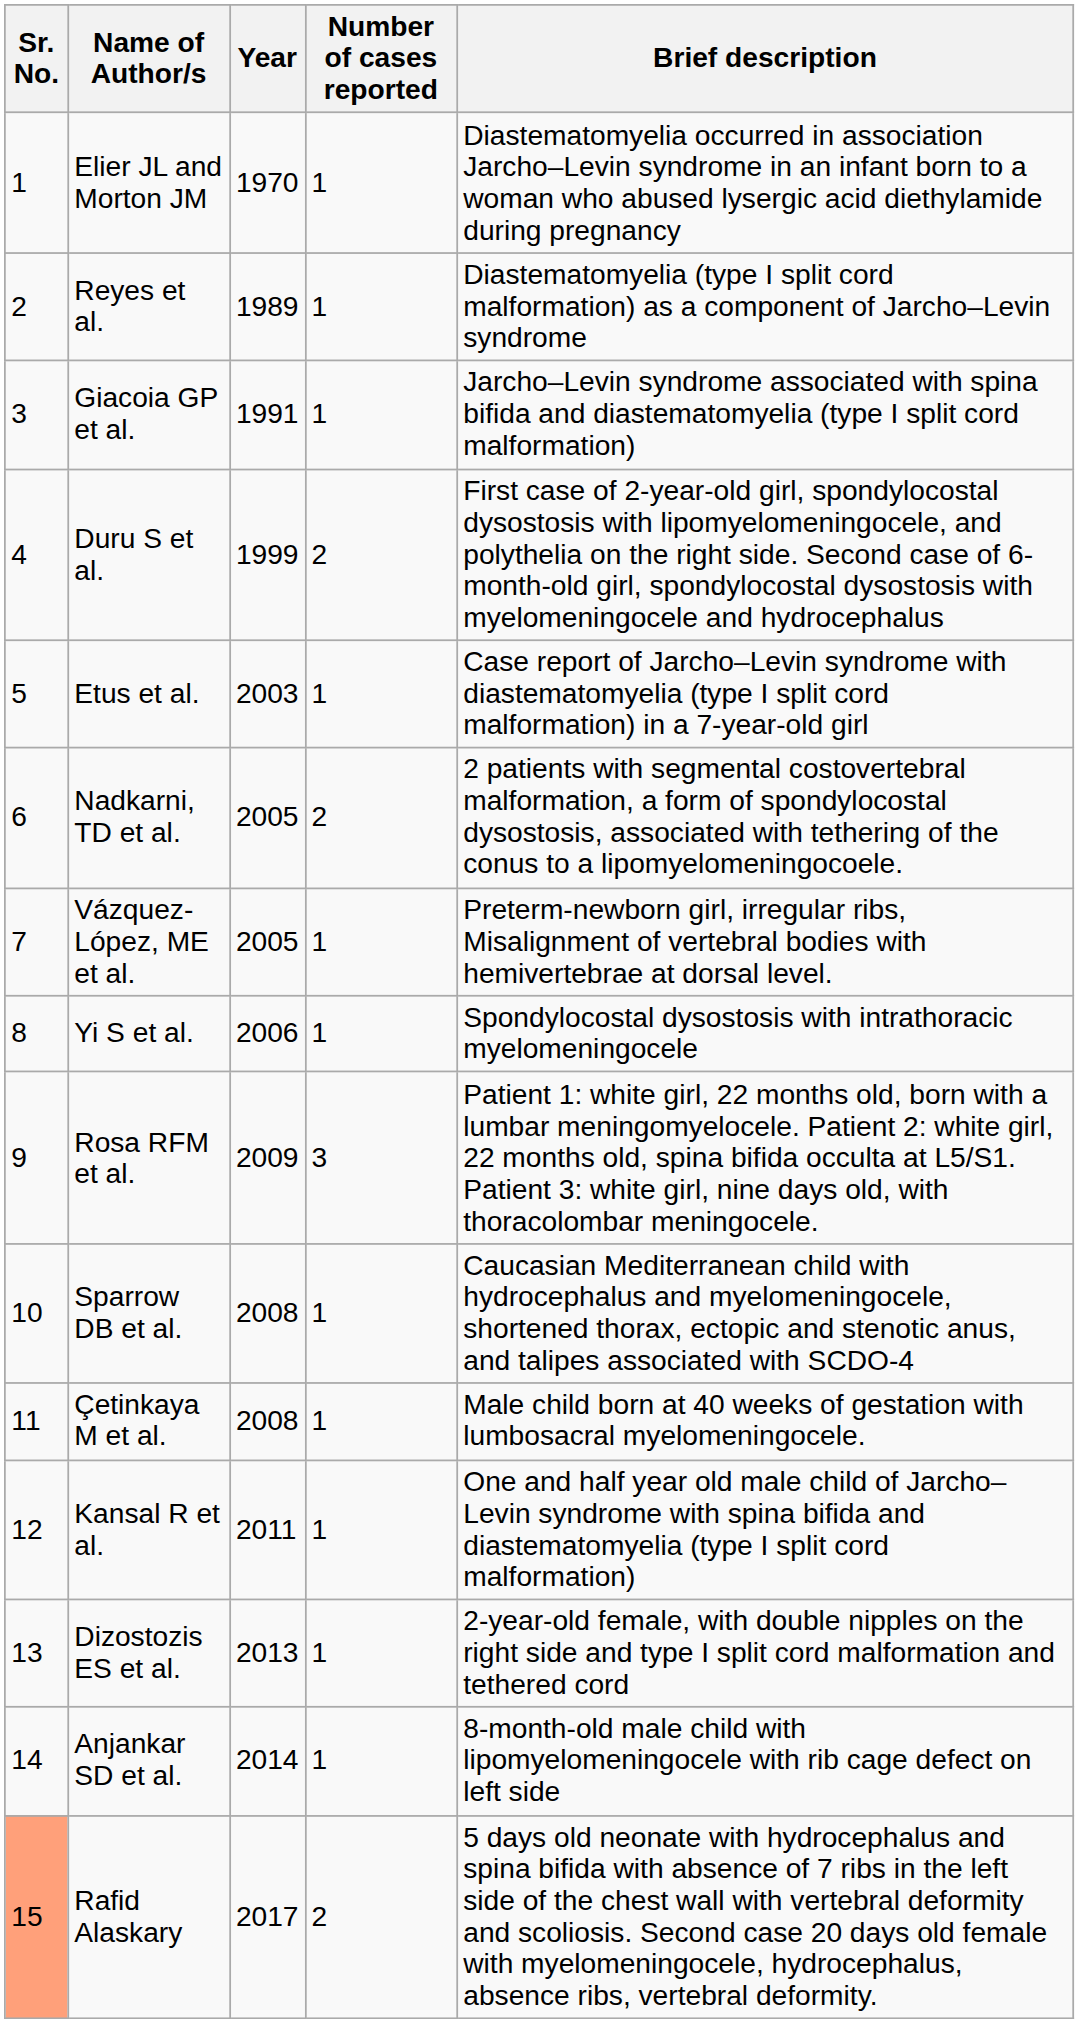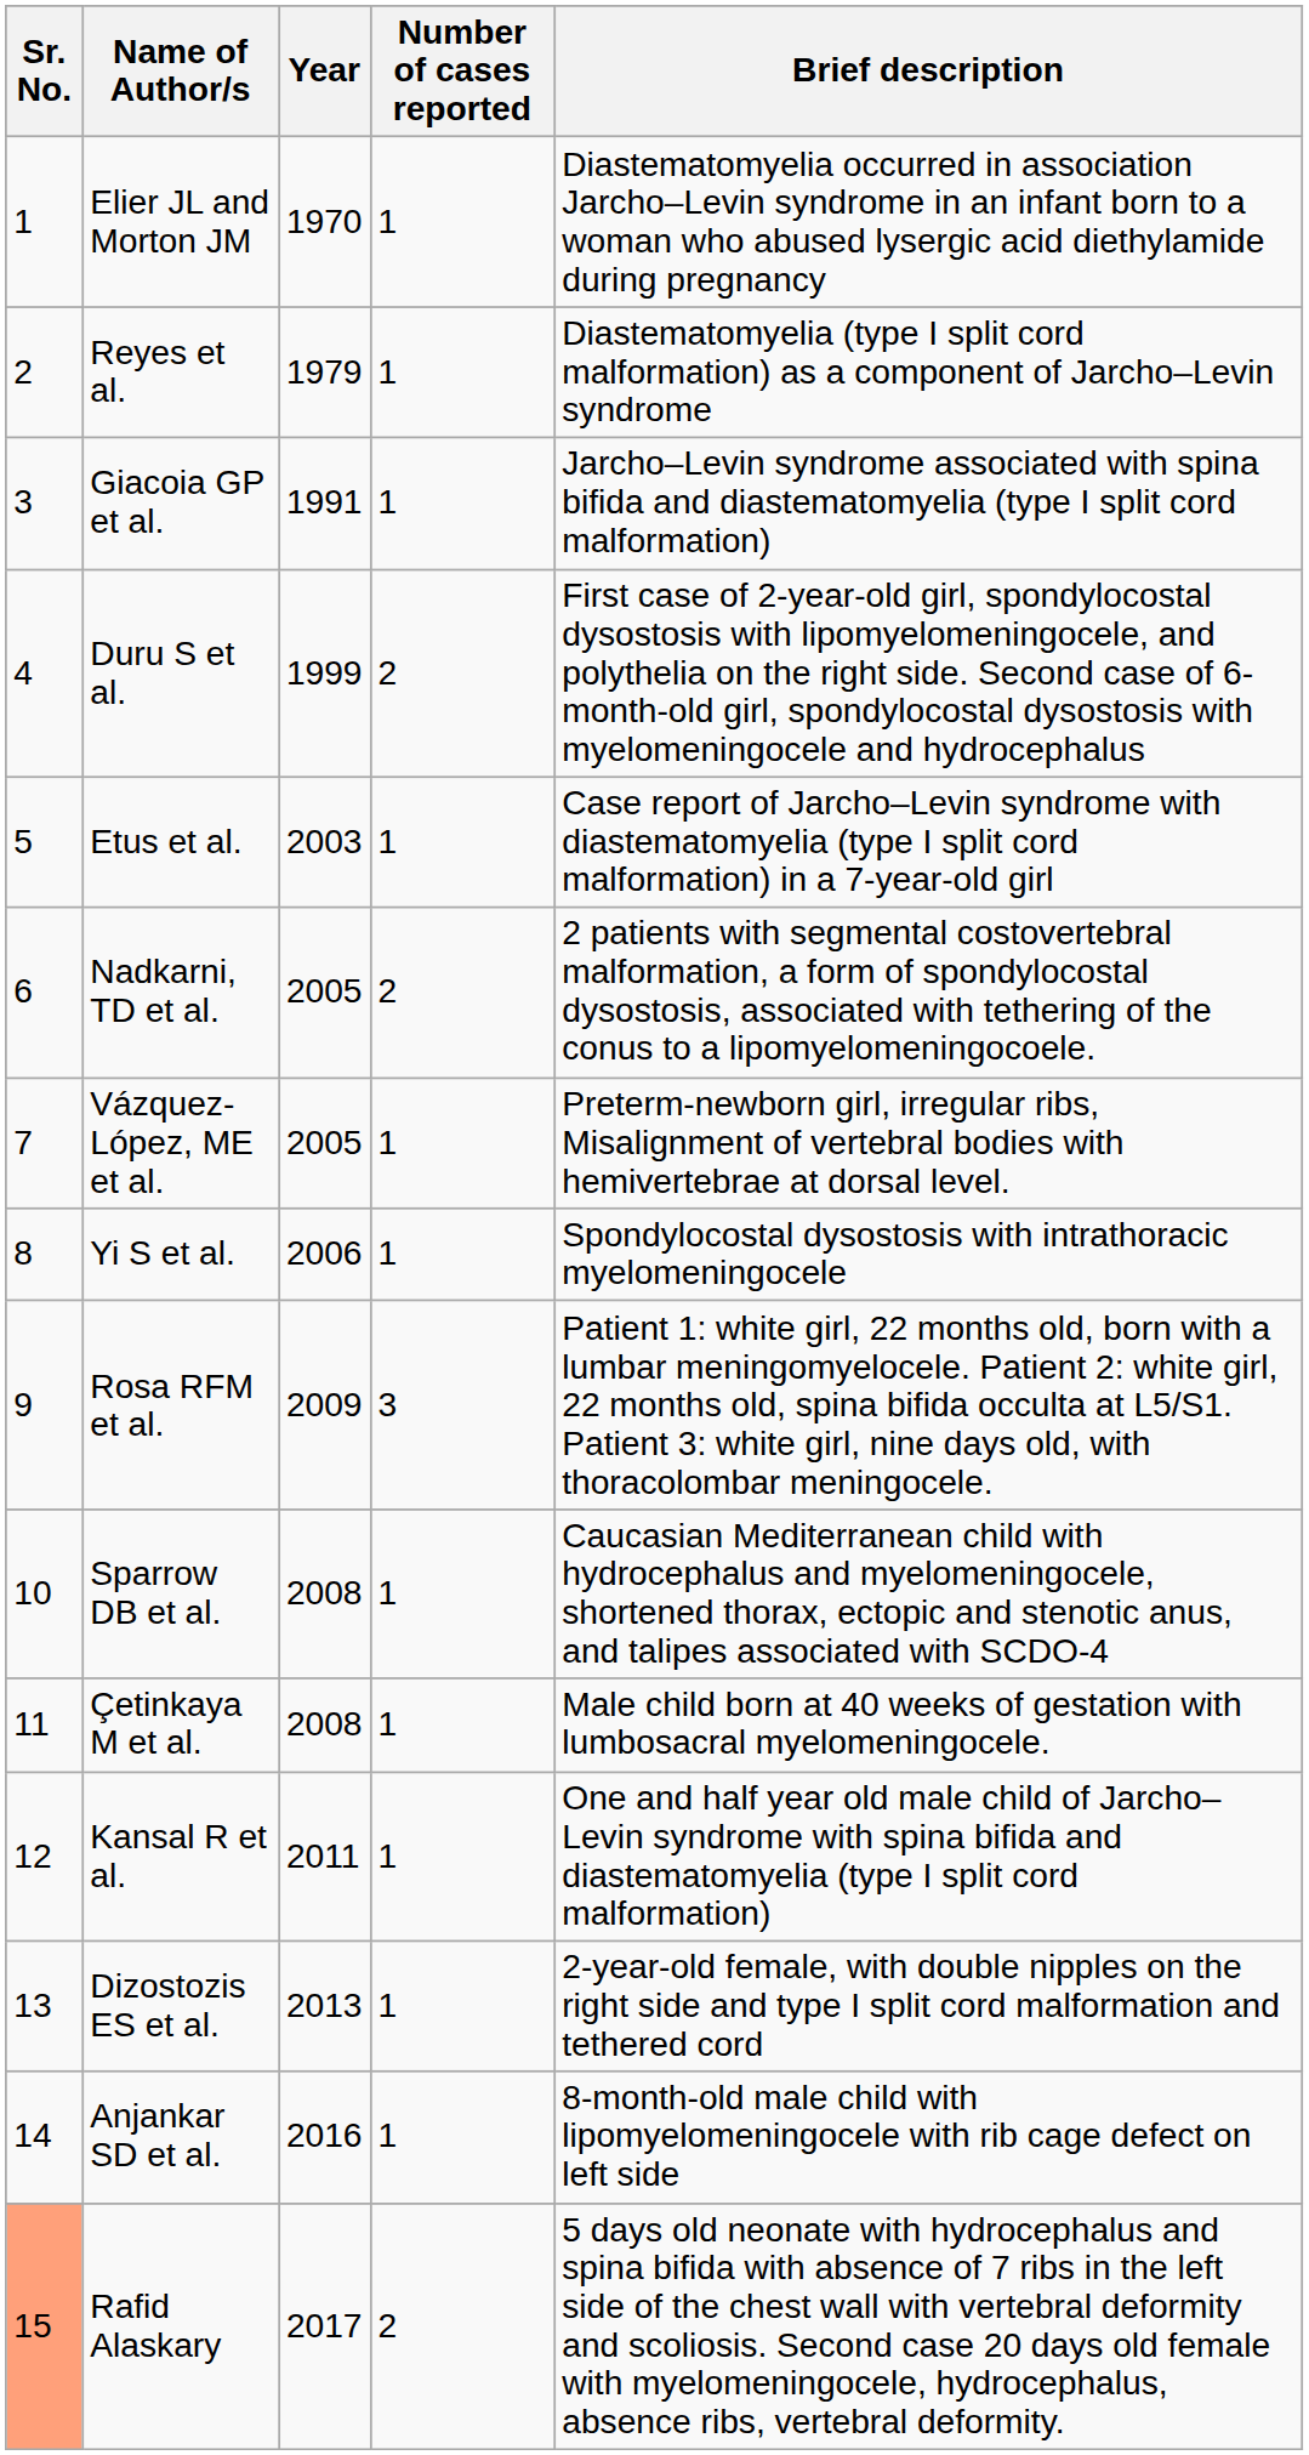 <table class="wikitable">
 <tr>
 <th>Sr. No.</th>
 <th>Name of Author/s</th>
 <th>Year</th>
 <th>Number of cases reported</th>
 <th>Brief description</th>
 </tr>
 <tr>
 <td>1</td>
 <td>Elier JL and Morton JM</td>
 <td>1970</td>
 <td>1</td>
 <td>Diastematomyelia occurred in association Jarcho–Levin syndrome in an infant born to a woman who abused lysergic acid diethylamide during pregnancy</td>
 </tr>
 <tr>
 <td>2</td>
 <td>Reyes et al.</td>
-<td>1989</td>
+<td>1979</td>
 <td>1</td>
 <td>Diastematomyelia (type I split cord malformation) as a component of Jarcho–Levin syndrome</td>
 </tr>
 <tr>
 <td>3</td>
 <td>Giacoia GP et al.</td>
 <td>1991</td>
 <td>1</td>
 <td>Jarcho–Levin syndrome associated with spina bifida and diastematomyelia (type I split cord malformation)</td>
 </tr>
 <tr>
 <td>4</td>
 <td>Duru S et al.</td>
 <td>1999</td>
 <td>2</td>
 <td>First case of  2-year-old girl,  spondylocostal dysostosis  with lipomyelomeningocele, and  polythelia on the right side. Second case of  6-month-old girl,  spondylocostal dysostosis  with  myelomeningocele and hydrocephalus</td>
 </tr>
 <tr>
 <td>5</td>
 <td>Etus et al.</td>
 <td>2003</td>
 <td>1</td>
 <td>Case report of Jarcho–Levin syndrome with diastematomyelia (type I split cord malformation) in a 7-year-old girl</td>
 </tr>
 <tr>
 <td>6</td>
 <td>Nadkarni, TD et al.</td>
 <td>2005</td>
 <td>2</td>
 <td>2 patients with segmental costovertebral malformation, a form of spondylocostal dysostosis, associated with tethering of the conus to a lipomyelomeningocoele.</td>
 </tr>
 <tr>
 <td>7</td>
 <td>Vázquez-López, ME et al.</td>
 <td>2005</td>
 <td>1</td>
 <td>Preterm-newborn girl,  irregular ribs, Misalignment of vertebral bodies with hemivertebrae at dorsal level.</td>
 </tr>
 <tr>
 <td>8</td>
 <td>Yi S et al.</td>
 <td>2006</td>
 <td>1</td>
 <td>Spondylocostal dysostosis with intrathoracic myelomeningocele</td>
 </tr>
 <tr>
 <td>9</td>
 <td>Rosa RFM et al.</td>
 <td>2009</td>
 <td>3</td>
 <td>Patient 1: white girl, 22 months old, born with a lumbar meningomyelocele. Patient 2: white girl, 22 months old, spina bifida occulta at L5/S1. Patient 3: white girl, nine days old, with thoracolombar meningocele.</td>
 </tr>
 <tr>
 <td>10</td>
 <td>Sparrow DB et al.</td>
 <td>2008</td>
 <td>1</td>
 <td>Caucasian Mediterranean child with hydrocephalus and myelomeningocele, shortened thorax, ectopic and stenotic anus, and talipes associated with SCDO-4</td>
 </tr>
 <tr>
 <td>11</td>
 <td>Çetinkaya M et al.</td>
 <td>2008</td>
 <td>1</td>
 <td>Male child born at 40 weeks of gestation with lumbosacral myelomeningocele.</td>
 </tr>
 <tr>
 <td>12</td>
 <td>Kansal R et al.</td>
 <td>2011</td>
 <td>1</td>
 <td>One and half year old male child of Jarcho–Levin syndrome with spina bifida and diastematomyelia (type I split cord malformation)</td>
 </tr>
 <tr>
 <td>13</td>
 <td>Dizostozis ES et al.</td>
 <td>2013</td>
 <td>1</td>
 <td>2-year-old female, with double nipples on the right side and type I split cord malformation and tethered cord</td>
 </tr>
 <tr>
 <td>14</td>
 <td>Anjankar SD et al.</td>
-<td>2014</td>
+<td>2016</td>
 <td>1</td>
 <td>8-month-old male child with lipomyelomeningocele with rib cage defect on left side</td>
 </tr>
 <tr>
 <td style="background: lightsalmon;">15</td>
 <td>Rafid Alaskary</td>
 <td>2017</td>
 <td>2</td>
 <td>5 days old neonate with hydrocephalus and spina bifida with absence of 7 ribs in the left side of the chest wall with vertebral deformity and scoliosis. Second case 20 days old female with myelomeningocele, hydrocephalus, absence ribs, vertebral deformity.</td>
 </tr>
 </table>
